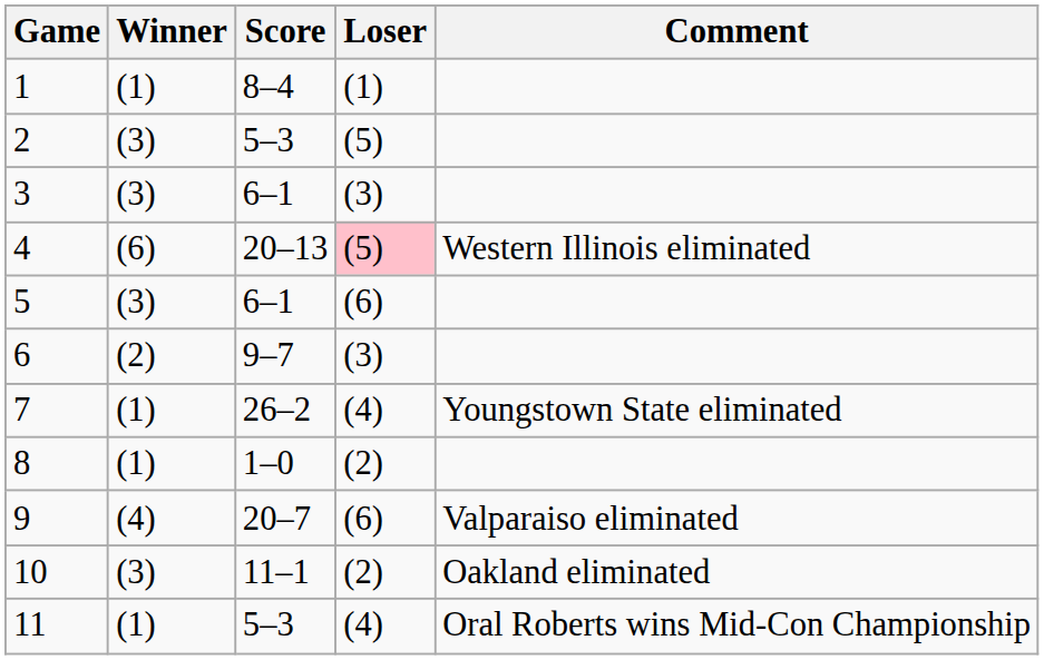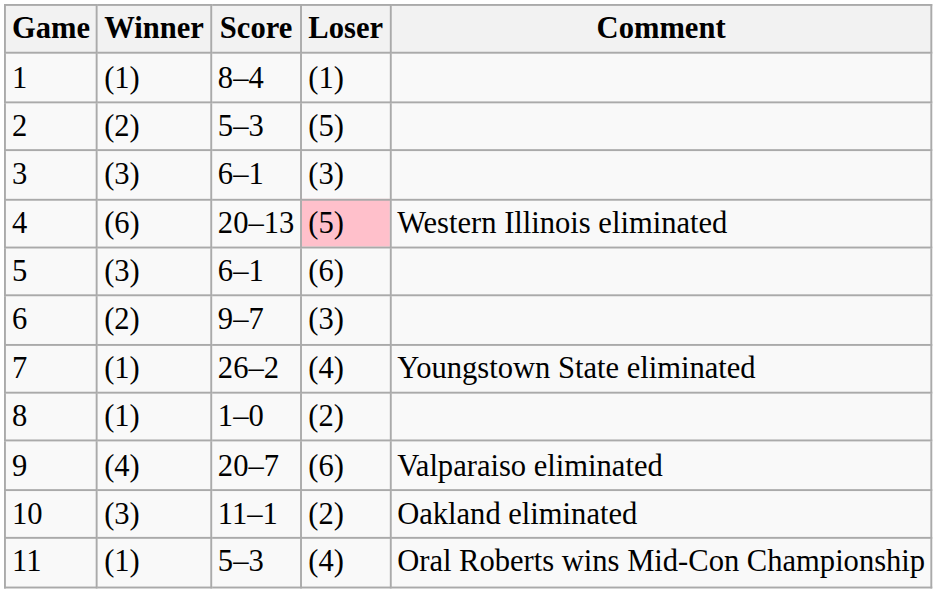 <table class=wikitable>
 <tr>
 <th>Game</th>
 <th>Winner</th>
 <th>Score</th>
 <th>Loser</th>
 <th>Comment</th>
 </tr>
 <tr>
 <td>1</td>
 <td>(1) </td>
 <td>8–4</td>
 <td>(1) </td>
 <td></td>
 </tr>
 <tr>
 <td>2</td>
-<td>(3) </td>
+<td>(2) </td>
 <td>5–3</td>
 <td>(5) </td>
 <td></td>
 </tr>
 <tr>
 <td>3</td>
 <td>(3) </td>
 <td>6–1</td>
 <td>(3) </td>
 <td></td>
 </tr>
 <tr>
 <td>4</td>
 <td>(6) </td>
 <td>20–13</td>
 <td style="background: pink;">(5) </td>
 <td>Western Illinois eliminated</td>
 </tr>
 <tr>
 <td>5</td>
 <td>(3) </td>
 <td>6–1</td>
 <td>(6) </td>
 <td></td>
 </tr>
 <tr>
 <td>6</td>
 <td>(2) </td>
 <td>9–7</td>
 <td>(3) </td>
 <td></td>
 </tr>
 <tr>
 <td>7</td>
 <td>(1) </td>
 <td>26–2</td>
 <td>(4) </td>
 <td>Youngstown State eliminated</td>
 </tr>
 <tr>
 <td>8</td>
 <td>(1) </td>
 <td>1–0</td>
 <td>(2) </td>
 <td></td>
 </tr>
 <tr>
 <td>9</td>
 <td>(4) </td>
 <td>20–7</td>
 <td>(6) </td>
 <td>Valparaiso eliminated</td>
 </tr>
 <tr>
 <td>10</td>
 <td>(3) </td>
 <td>11–1</td>
 <td>(2) </td>
 <td>Oakland eliminated</td>
 </tr>
 <tr>
 <td>11</td>
 <td>(1) </td>
 <td>5–3</td>
 <td>(4) </td>
 <td>Oral Roberts wins Mid-Con Championship</td>
 </tr>
 </table>
